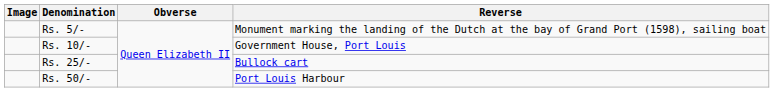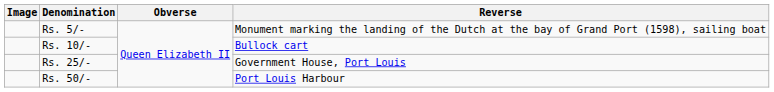 <table class="wikitable">
 <tr>
 <th>Image</th>
 <th>Denomination</th>
 <th>Obverse</th>
 <th>Reverse</th>
 </tr>
 <tr>
 <td align="center"></td>
 <td>Rs. 5/-</td>
 <td rowspan="4"><a href='#'>Queen Elizabeth II</a></td>
 <td>Monument marking the landing of the Dutch at the bay of Grand Port (1598), sailing boat</td>
 </tr>
 <tr>
 <td></td>
 <td>Rs. 10/-</td>
-<td>Government House, <a href='#'>Port Louis</a></td>
+<td><a href='#'>Bullock cart</a></td>
 </tr>
 <tr>
 <td align="center"></td>
 <td>Rs. 25/-</td>
-<td><a href='#'>Bullock cart</a></td>
+<td>Government House, <a href='#'>Port Louis</a></td>
 </tr>
 <tr>
 <td></td>
 <td>Rs. 50/-</td>
 <td><a href='#'>Port Louis</a> Harbour</td>
 </tr>
 </table>
